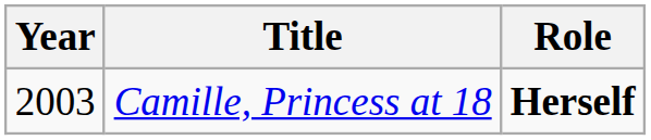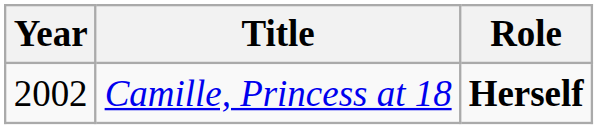 <table class="wikitable ">
 <tr>
 <th>Year</th>
 <th>Title</th>
 <th>Role</th>
 </tr>
 <tr>
-<td>2003</td>
+<td>2002</td>
 <td><em><a href='#'>Camille, Princess at 18</a></em></td>
 <td><strong>Herself</strong></td>
 </tr>
 </table>
